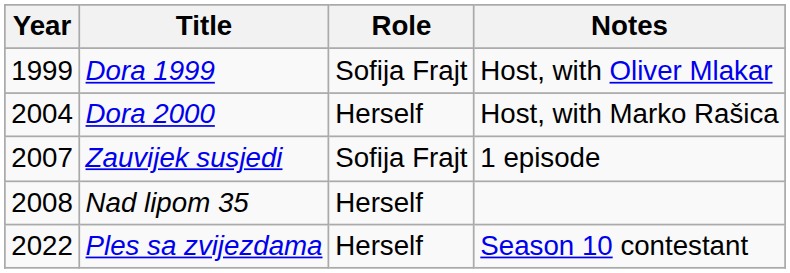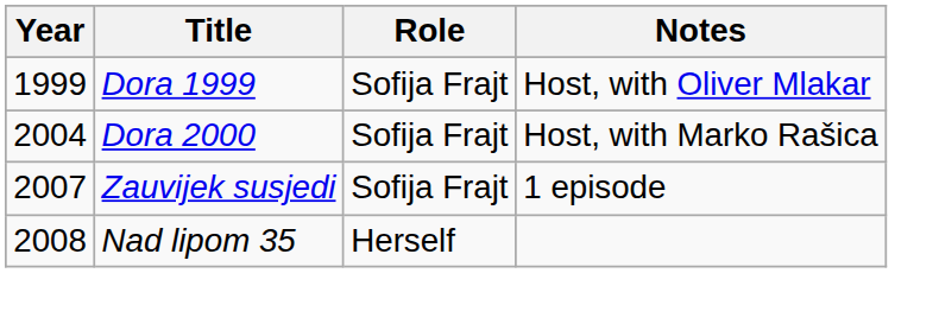 <table class="wikitable sortable">
 <tr>
 <th>Year</th>
 <th>Title</th>
 <th>Role</th>
 <th>Notes</th>
 </tr>
 <tr>
 <td>1999</td>
 <td><em><a href='#'>Dora 1999</a></em></td>
 <td>Sofija Frajt</td>
 <td>Host, with <a href='#'>Oliver Mlakar</a></td>
 </tr>
 <tr>
 <td>2004</td>
 <td><em><a href='#'>Dora 2000</a></em></td>
-<td>Herself</td>
+<td>Sofija Frajt</td>
 <td>Host, with Marko Rašica</td>
 </tr>
 <tr>
 <td>2007</td>
 <td><em><a href='#'>Zauvijek susjedi</a></em></td>
 <td>Sofija Frajt</td>
 <td>1 episode</td>
 </tr>
 <tr>
 <td>2008</td>
 <td><em>Nad lipom 35</em></td>
 <td>Herself</td>
 <td></td>
 </tr>
-<tr>
-<td>2022</td>
-<td><em><a href='#'>Ples sa zvijezdama</a></em></td>
-<td>Herself</td>
-<td><a href='#'>Season 10</a> contestant</td>
-</tr>
 </table>
